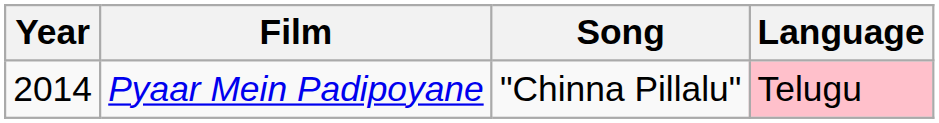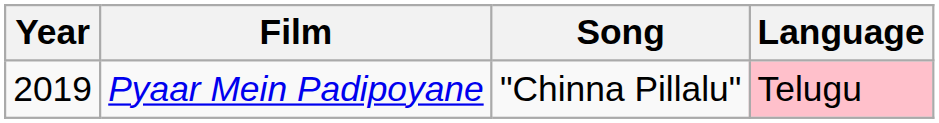 <table class="wikitable">
 <tr>
 <th>Year</th>
 <th>Film</th>
 <th>Song</th>
 <th>Language</th>
 </tr>
 <tr>
-<td>2014</td>
+<td>2019</td>
 <td><a href='#'><em>Pyaar Mein Padipoyane</em></a></td>
 <td>"Chinna Pillalu"</td>
 <td style="background: pink;">Telugu</td>
 </tr>
 </table>
